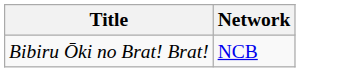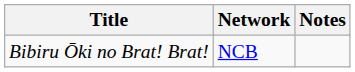 <table class="wikitable">
 <tr>
 <th>Title</th>
 <th>Network</th>
+<th>Notes</th>
 </tr>
 <tr>
 <td><em>Bibiru Ōki no Brat! Brat!</em></td>
 <td><a href='#'>NCB</a></td>
+<td></td>
 </tr>
 </table>
